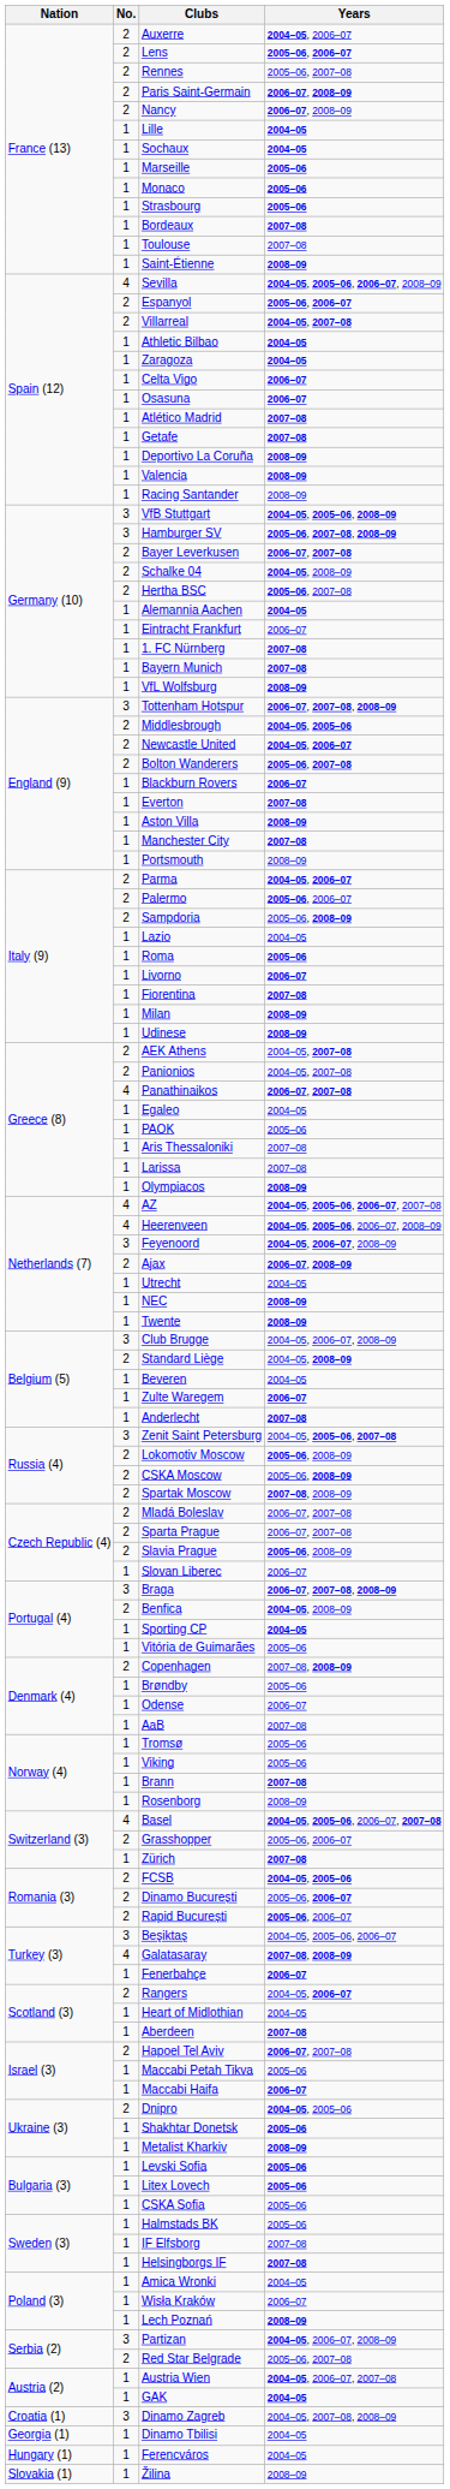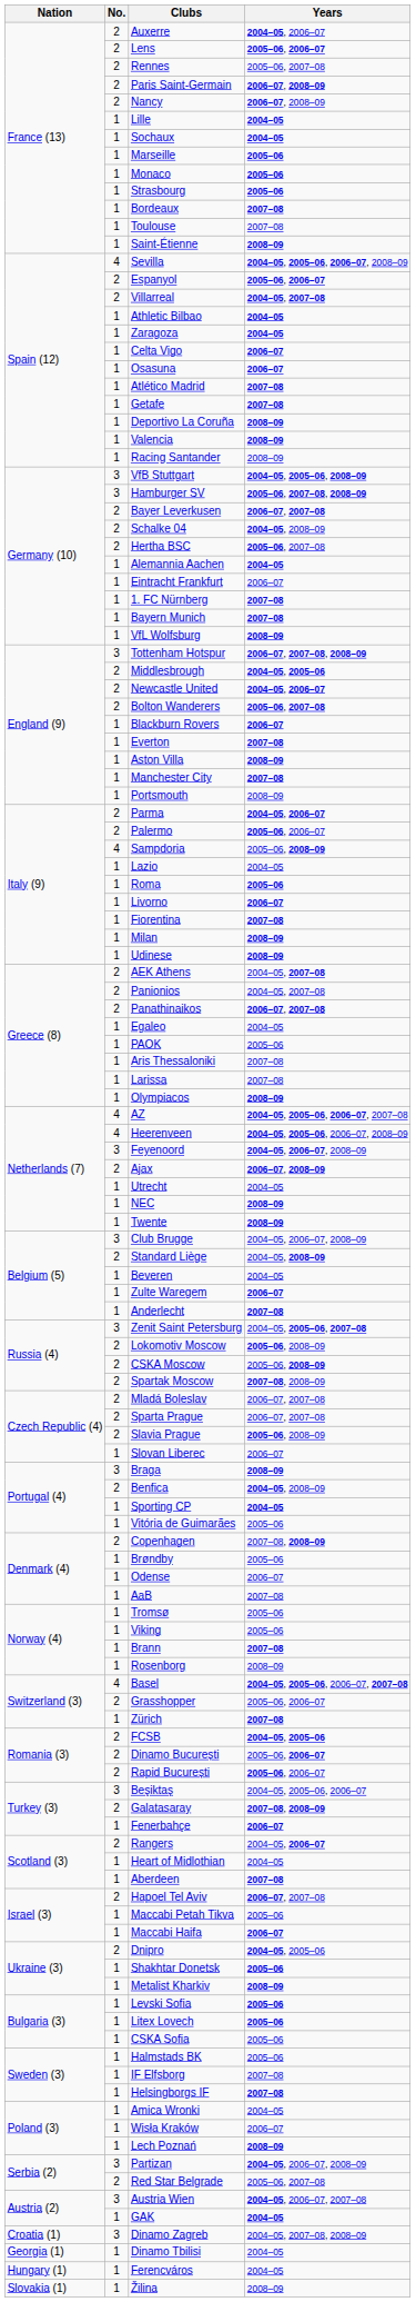 <table class="wikitable sortable">
 <tr>
 <th>Nation</th>
 <th>No.</th>
 <th>Clubs</th>
 <th>Years</th>
 </tr>
 <tr>
 <td rowspan="13"> <a href='#'>France</a> (13)</td>
 <td style="text-align: center;">2</td>
 <td><a href='#'>Auxerre</a></td>
 <td><small><strong><a href='#'>2004–05</a></strong>, <a href='#'>2006–07</a></small></td>
 </tr>
 <tr>
 <td style="text-align: center;">2</td>
 <td><a href='#'>Lens</a></td>
 <td><small><strong><a href='#'>2005–06</a></strong>, <strong><a href='#'>2006–07</a></strong></small></td>
 </tr>
 <tr>
 <td style="text-align: center;">2</td>
 <td><a href='#'>Rennes</a></td>
 <td><small><a href='#'>2005–06</a>, <a href='#'>2007–08</a></small></td>
 </tr>
 <tr>
 <td style="text-align: center;">2</td>
 <td><a href='#'>Paris Saint-Germain</a></td>
 <td><small><strong><a href='#'>2006–07</a></strong>, <strong><a href='#'>2008–09</a></strong></small></td>
 </tr>
 <tr>
 <td style="text-align: center;">2</td>
 <td><a href='#'>Nancy</a></td>
 <td><small><strong><a href='#'>2006–07</a></strong>, <a href='#'>2008–09</a></small></td>
 </tr>
 <tr>
 <td style="text-align: center;">1</td>
 <td><a href='#'>Lille</a></td>
 <td><small><strong><a href='#'>2004–05</a></strong></small></td>
 </tr>
 <tr>
 <td style="text-align: center;">1</td>
 <td><a href='#'>Sochaux</a></td>
 <td><small><strong><a href='#'>2004–05</a></strong></small></td>
 </tr>
 <tr>
 <td style="text-align: center;">1</td>
 <td><a href='#'>Marseille</a></td>
 <td><small><strong><a href='#'>2005–06</a></strong></small></td>
 </tr>
 <tr>
 <td style="text-align: center;">1</td>
 <td><a href='#'>Monaco</a></td>
 <td><small><strong><a href='#'>2005–06</a></strong></small></td>
 </tr>
 <tr>
 <td style="text-align: center;">1</td>
 <td><a href='#'>Strasbourg</a></td>
 <td><small><strong><a href='#'>2005–06</a></strong></small></td>
 </tr>
 <tr>
 <td style="text-align: center;">1</td>
 <td><a href='#'>Bordeaux</a></td>
 <td><small><strong><a href='#'>2007–08</a></strong></small></td>
 </tr>
 <tr>
 <td style="text-align: center;">1</td>
 <td><a href='#'>Toulouse</a></td>
 <td><small><a href='#'>2007–08</a></small></td>
 </tr>
 <tr>
 <td style="text-align: center;">1</td>
 <td><a href='#'>Saint-Étienne</a></td>
 <td><small><strong><a href='#'>2008–09</a></strong></small></td>
 </tr>
 <tr>
 <td rowspan="12"> <a href='#'>Spain</a> (12)</td>
 <td style="text-align: center;">4</td>
 <td><a href='#'>Sevilla</a></td>
 <td><small><strong><a href='#'>2004–05</a></strong>, <strong><a href='#'>2005–06</a></strong>, <strong><a href='#'>2006–07</a></strong>, <a href='#'>2008–09</a></small></td>
 </tr>
 <tr>
 <td style="text-align: center;">2</td>
 <td><a href='#'>Espanyol</a></td>
 <td><small><strong><a href='#'>2005–06</a></strong>, <strong><a href='#'>2006–07</a></strong></small></td>
 </tr>
 <tr>
 <td style="text-align: center;">2</td>
 <td><a href='#'>Villarreal</a></td>
 <td><small><strong><a href='#'>2004–05</a></strong>, <strong><a href='#'>2007–08</a></strong></small></td>
 </tr>
 <tr>
 <td style="text-align: center;">1</td>
 <td><a href='#'>Athletic Bilbao</a></td>
 <td><small><strong><a href='#'>2004–05</a></strong></small></td>
 </tr>
 <tr>
 <td style="text-align: center;">1</td>
 <td><a href='#'>Zaragoza</a></td>
 <td><small><strong><a href='#'>2004–05</a></strong></small></td>
 </tr>
 <tr>
 <td style="text-align: center;">1</td>
 <td><a href='#'>Celta Vigo</a></td>
 <td><small><strong><a href='#'>2006–07</a></strong></small></td>
 </tr>
 <tr>
 <td style="text-align: center;">1</td>
 <td><a href='#'>Osasuna</a></td>
 <td><small><strong><a href='#'>2006–07</a></strong></small></td>
 </tr>
 <tr>
 <td style="text-align: center;">1</td>
 <td><a href='#'>Atlético Madrid</a></td>
 <td><small><strong><a href='#'>2007–08</a></strong></small></td>
 </tr>
 <tr>
 <td style="text-align: center;">1</td>
 <td><a href='#'>Getafe</a></td>
 <td><small><strong><a href='#'>2007–08</a></strong></small></td>
 </tr>
 <tr>
 <td style="text-align: center;">1</td>
 <td><a href='#'>Deportivo La Coruña</a></td>
 <td><small><strong><a href='#'>2008–09</a></strong></small></td>
 </tr>
 <tr>
 <td style="text-align: center;">1</td>
 <td><a href='#'>Valencia</a></td>
 <td><small><strong><a href='#'>2008–09</a></strong></small></td>
 </tr>
 <tr>
 <td style="text-align: center;">1</td>
 <td><a href='#'>Racing Santander</a></td>
 <td><small><a href='#'>2008–09</a></small></td>
 </tr>
 <tr>
 <td rowspan="10"> <a href='#'>Germany</a> (10)</td>
 <td style="text-align: center;">3</td>
 <td><a href='#'>VfB Stuttgart</a></td>
 <td><small><strong><a href='#'>2004–05</a></strong>, <strong><a href='#'>2005–06</a></strong>, <strong><a href='#'>2008–09</a></strong></small></td>
 </tr>
 <tr>
 <td style="text-align: center;">3</td>
 <td><a href='#'>Hamburger SV</a></td>
 <td><small><strong><a href='#'>2005–06</a></strong>, <strong><a href='#'>2007–08</a></strong>, <strong><a href='#'>2008–09</a></strong></small></td>
 </tr>
 <tr>
 <td style="text-align: center;">2</td>
 <td><a href='#'>Bayer Leverkusen</a></td>
 <td><small><strong><a href='#'>2006–07</a></strong>, <strong><a href='#'>2007–08</a></strong></small></td>
 </tr>
 <tr>
 <td style="text-align: center;">2</td>
 <td><a href='#'>Schalke 04</a></td>
 <td><small><strong><a href='#'>2004–05</a></strong>, <a href='#'>2008–09</a></small></td>
 </tr>
 <tr>
 <td style="text-align: center;">2</td>
 <td><a href='#'>Hertha BSC</a></td>
 <td><small><strong><a href='#'>2005–06</a></strong>, <a href='#'>2007–08</a></small></td>
 </tr>
 <tr>
 <td style="text-align: center;">1</td>
 <td><a href='#'>Alemannia Aachen</a></td>
 <td><small><strong><a href='#'>2004–05</a></strong></small></td>
 </tr>
 <tr>
 <td style="text-align: center;">1</td>
 <td><a href='#'>Eintracht Frankfurt</a></td>
 <td><small><a href='#'>2006–07</a></small></td>
 </tr>
 <tr>
 <td style="text-align: center;">1</td>
 <td><a href='#'>1. FC Nürnberg</a></td>
 <td><small><strong><a href='#'>2007–08</a></strong></small></td>
 </tr>
 <tr>
 <td style="text-align: center;">1</td>
 <td><a href='#'>Bayern Munich</a></td>
 <td><small><strong><a href='#'>2007–08</a></strong></small></td>
 </tr>
 <tr>
 <td style="text-align: center;">1</td>
 <td><a href='#'>VfL Wolfsburg</a></td>
 <td><small><strong><a href='#'>2008–09</a></strong></small></td>
 </tr>
 <tr>
 <td rowspan="9"> <a href='#'>England</a> (9)</td>
 <td style="text-align: center;">3</td>
 <td><a href='#'>Tottenham Hotspur</a></td>
 <td><small><strong><a href='#'>2006–07</a></strong>, <strong><a href='#'>2007–08</a></strong>, <strong><a href='#'>2008–09</a></strong></small></td>
 </tr>
 <tr>
 <td style="text-align: center;">2</td>
 <td><a href='#'>Middlesbrough</a></td>
 <td><small><strong><a href='#'>2004–05</a></strong>, <strong><a href='#'>2005–06</a></strong></small></td>
 </tr>
 <tr>
 <td style="text-align: center;">2</td>
 <td><a href='#'>Newcastle United</a></td>
 <td><small><strong><a href='#'>2004–05</a></strong>, <strong><a href='#'>2006–07</a></strong></small></td>
 </tr>
 <tr>
 <td style="text-align: center;">2</td>
 <td><a href='#'>Bolton Wanderers</a></td>
 <td><small><strong><a href='#'>2005–06</a></strong>, <strong><a href='#'>2007–08</a></strong></small></td>
 </tr>
 <tr>
 <td style="text-align: center;">1</td>
 <td><a href='#'>Blackburn Rovers</a></td>
 <td><small><strong><a href='#'>2006–07</a></strong></small></td>
 </tr>
 <tr>
 <td style="text-align: center;">1</td>
 <td><a href='#'>Everton</a></td>
 <td><small><strong><a href='#'>2007–08</a></strong></small></td>
 </tr>
 <tr>
 <td style="text-align: center;">1</td>
 <td><a href='#'>Aston Villa</a></td>
 <td><small><strong><a href='#'>2008–09</a></strong></small></td>
 </tr>
 <tr>
 <td style="text-align: center;">1</td>
 <td><a href='#'>Manchester City</a></td>
 <td><small><strong><a href='#'>2007–08</a></strong></small></td>
 </tr>
 <tr>
 <td style="text-align: center;">1</td>
 <td><a href='#'>Portsmouth</a></td>
 <td><small><a href='#'>2008–09</a></small></td>
 </tr>
 <tr>
 <td rowspan="9"> <a href='#'>Italy</a> (9)</td>
 <td style="text-align: center;">2</td>
 <td><a href='#'>Parma</a></td>
 <td><small><strong><a href='#'>2004–05</a></strong>, <strong><a href='#'>2006–07</a></strong></small></td>
 </tr>
 <tr>
 <td style="text-align: center;">2</td>
 <td><a href='#'>Palermo</a></td>
 <td><small><strong><a href='#'>2005–06</a></strong>, <a href='#'>2006–07</a></small></td>
 </tr>
 <tr>
-<td style="text-align: center;">2</td>
+<td style="text-align: center;">4</td>
 <td><a href='#'>Sampdoria</a></td>
 <td><small><a href='#'>2005–06</a>, <strong><a href='#'>2008–09</a></strong></small></td>
 </tr>
 <tr>
 <td style="text-align: center;">1</td>
 <td><a href='#'>Lazio</a></td>
 <td><small><a href='#'>2004–05</a></small></td>
 </tr>
 <tr>
 <td style="text-align: center;">1</td>
 <td><a href='#'>Roma</a></td>
 <td><small><strong><a href='#'>2005–06</a></strong></small></td>
 </tr>
 <tr>
 <td style="text-align: center;">1</td>
 <td><a href='#'>Livorno</a></td>
 <td><small><strong><a href='#'>2006–07</a></strong></small></td>
 </tr>
 <tr>
 <td style="text-align: center;">1</td>
 <td><a href='#'>Fiorentina</a></td>
 <td><small><strong><a href='#'>2007–08</a></strong></small></td>
 </tr>
 <tr>
 <td style="text-align: center;">1</td>
 <td><a href='#'>Milan</a></td>
 <td><small><strong><a href='#'>2008–09</a></strong></small></td>
 </tr>
 <tr>
 <td style="text-align: center;">1</td>
 <td><a href='#'>Udinese</a></td>
 <td><small><strong><a href='#'>2008–09</a></strong></small></td>
 </tr>
 <tr>
 <td rowspan="8"> <a href='#'>Greece</a> (8)</td>
 <td style="text-align: center;">2</td>
 <td><a href='#'>AEK Athens</a></td>
 <td><small><a href='#'>2004–05</a>, <strong><a href='#'>2007–08</a></strong></small></td>
 </tr>
 <tr>
 <td style="text-align: center;">2</td>
 <td><a href='#'>Panionios</a></td>
 <td><small><a href='#'>2004–05</a>, <a href='#'>2007–08</a></small></td>
 </tr>
 <tr>
-<td style="text-align: center;">4</td>
+<td style="text-align: center;">2</td>
 <td><a href='#'>Panathinaikos</a></td>
 <td><small><strong><a href='#'>2006–07</a></strong>, <strong><a href='#'>2007–08</a></strong></small></td>
 </tr>
 <tr>
 <td style="text-align: center;">1</td>
 <td><a href='#'>Egaleo</a></td>
 <td><small><a href='#'>2004–05</a></small></td>
 </tr>
 <tr>
 <td style="text-align: center;">1</td>
 <td><a href='#'>PAOK</a></td>
 <td><small><a href='#'>2005–06</a></small></td>
 </tr>
 <tr>
 <td style="text-align: center;">1</td>
 <td><a href='#'>Aris Thessaloniki</a></td>
 <td><small><a href='#'>2007–08</a></small></td>
 </tr>
 <tr>
 <td style="text-align: center;">1</td>
 <td><a href='#'>Larissa</a></td>
 <td><small><a href='#'>2007–08</a></small></td>
 </tr>
 <tr>
 <td style="text-align: center;">1</td>
 <td><a href='#'>Olympiacos</a></td>
 <td><small><strong><a href='#'>2008–09</a></strong></small></td>
 </tr>
 <tr>
 <td rowspan="7"> <a href='#'>Netherlands</a> (7)</td>
 <td style="text-align: center;">4</td>
 <td><a href='#'>AZ</a></td>
 <td><small><strong><a href='#'>2004–05</a></strong>, <strong><a href='#'>2005–06</a></strong>, <strong><a href='#'>2006–07</a></strong>, <a href='#'>2007–08</a></small></td>
 </tr>
 <tr>
 <td style="text-align: center;">4</td>
 <td><a href='#'>Heerenveen</a></td>
 <td><small><strong><a href='#'>2004–05</a></strong>, <strong><a href='#'>2005–06</a></strong>, <a href='#'>2006–07</a>, <a href='#'>2008–09</a></small></td>
 </tr>
 <tr>
 <td style="text-align: center;">3</td>
 <td><a href='#'>Feyenoord</a></td>
 <td><small><strong><a href='#'>2004–05</a></strong>, <strong><a href='#'>2006–07</a></strong>, <a href='#'>2008–09</a></small></td>
 </tr>
 <tr>
 <td style="text-align: center;">2</td>
 <td><a href='#'>Ajax</a></td>
 <td><small><strong><a href='#'>2006–07</a></strong>, <strong><a href='#'>2008–09</a></strong></small></td>
 </tr>
 <tr>
 <td style="text-align: center;">1</td>
 <td><a href='#'>Utrecht</a></td>
 <td><small><a href='#'>2004–05</a></small></td>
 </tr>
 <tr>
 <td style="text-align: center;">1</td>
 <td><a href='#'>NEC</a></td>
 <td><small><strong><a href='#'>2008–09</a></strong></small></td>
 </tr>
 <tr>
 <td style="text-align: center;">1</td>
 <td><a href='#'>Twente</a></td>
 <td><small><strong><a href='#'>2008–09</a></strong></small></td>
 </tr>
 <tr>
 <td rowspan="5"> <a href='#'>Belgium</a> (5)</td>
 <td style="text-align: center;">3</td>
 <td><a href='#'>Club Brugge</a></td>
 <td><small><a href='#'>2004–05</a>, <a href='#'>2006–07</a>, <a href='#'>2008–09</a></small></td>
 </tr>
 <tr>
 <td style="text-align: center;">2</td>
 <td><a href='#'>Standard Liège</a></td>
 <td><small><a href='#'>2004–05</a>, <strong><a href='#'>2008–09</a></strong></small></td>
 </tr>
 <tr>
 <td style="text-align: center;">1</td>
 <td><a href='#'>Beveren</a></td>
 <td><small><a href='#'>2004–05</a></small></td>
 </tr>
 <tr>
 <td style="text-align: center;">1</td>
 <td><a href='#'>Zulte Waregem</a></td>
 <td><small><strong><a href='#'>2006–07</a></strong></small></td>
 </tr>
 <tr>
 <td style="text-align: center;">1</td>
 <td><a href='#'>Anderlecht</a></td>
 <td><small><strong><a href='#'>2007–08</a></strong></small></td>
 </tr>
 <tr>
 <td rowspan="4"> <a href='#'>Russia</a> (4)</td>
 <td style="text-align: center;">3</td>
 <td><a href='#'>Zenit Saint Petersburg</a></td>
 <td><small><a href='#'>2004–05</a>, <strong><a href='#'>2005–06</a></strong>, <strong><a href='#'>2007–08</a></strong></small></td>
 </tr>
 <tr>
 <td style="text-align: center;">2</td>
 <td><a href='#'>Lokomotiv Moscow</a></td>
 <td><small><strong><a href='#'>2005–06</a></strong>, <a href='#'>2008–09</a></small></td>
 </tr>
 <tr>
 <td style="text-align: center;">2</td>
 <td><a href='#'>CSKA Moscow</a></td>
 <td><small><a href='#'>2005–06</a>, <strong><a href='#'>2008–09</a></strong></small></td>
 </tr>
 <tr>
 <td style="text-align: center;">2</td>
 <td><a href='#'>Spartak Moscow</a></td>
 <td><small><strong><a href='#'>2007–08</a></strong>, <a href='#'>2008–09</a></small></td>
 </tr>
 <tr>
 <td rowspan="4"> <a href='#'>Czech Republic</a> (4)</td>
 <td style="text-align: center;">2</td>
 <td><a href='#'>Mladá Boleslav</a></td>
 <td><small><a href='#'>2006–07</a>, <a href='#'>2007–08</a></small></td>
 </tr>
 <tr>
 <td style="text-align: center;">2</td>
 <td><a href='#'>Sparta Prague</a></td>
 <td><small><a href='#'>2006–07</a>, <a href='#'>2007–08</a></small></td>
 </tr>
 <tr>
 <td style="text-align: center;">2</td>
 <td><a href='#'>Slavia Prague</a></td>
 <td><small><strong><a href='#'>2005–06</a></strong>, <a href='#'>2008–09</a></small></td>
 </tr>
 <tr>
 <td style="text-align: center;">1</td>
 <td><a href='#'>Slovan Liberec</a></td>
 <td><small><a href='#'>2006–07</a></small></td>
 </tr>
 <tr>
 <td rowspan="4"> <a href='#'>Portugal</a> (4)</td>
 <td style="text-align: center;">3</td>
 <td><a href='#'>Braga</a></td>
-<td><small><strong><a href='#'>2006–07</a></strong>, <strong><a href='#'>2007–08</a></strong>, <strong><a href='#'>2008–09</a></strong></small></td>
+<td><small><strong><a href='#'>2008–09</a></strong></small></td>
 </tr>
 <tr>
 <td style="text-align: center;">2</td>
 <td><a href='#'>Benfica</a></td>
 <td><small><strong><a href='#'>2004–05</a></strong>, <a href='#'>2008–09</a></small></td>
 </tr>
 <tr>
 <td style="text-align: center;">1</td>
 <td><a href='#'>Sporting CP</a></td>
 <td><small><strong><a href='#'>2004–05</a></strong></small></td>
 </tr>
 <tr>
 <td style="text-align: center;">1</td>
 <td><a href='#'>Vitória de Guimarães</a></td>
 <td><small><a href='#'>2005–06</a></small></td>
 </tr>
 <tr>
 <td rowspan="4"> <a href='#'>Denmark</a> (4)</td>
 <td style="text-align: center;">2</td>
 <td><a href='#'>Copenhagen</a></td>
 <td><small><a href='#'>2007–08</a>, <strong><a href='#'>2008–09</a></strong></small></td>
 </tr>
 <tr>
 <td style="text-align: center;">1</td>
 <td><a href='#'>Brøndby</a></td>
 <td><small><a href='#'>2005–06</a></small></td>
 </tr>
 <tr>
 <td style="text-align: center;">1</td>
 <td><a href='#'>Odense</a></td>
 <td><small><a href='#'>2006–07</a></small></td>
 </tr>
 <tr>
 <td style="text-align: center;">1</td>
 <td><a href='#'>AaB</a></td>
 <td><small><a href='#'>2007–08</a></small></td>
 </tr>
 <tr>
 <td rowspan="4"> <a href='#'>Norway</a> (4)</td>
 <td style="text-align: center;">1</td>
 <td><a href='#'>Tromsø</a></td>
 <td><small><a href='#'>2005–06</a></small></td>
 </tr>
 <tr>
 <td style="text-align: center;">1</td>
 <td><a href='#'>Viking</a></td>
 <td><small><a href='#'>2005–06</a></small></td>
 </tr>
 <tr>
 <td style="text-align: center;">1</td>
 <td><a href='#'>Brann</a></td>
 <td><small><strong><a href='#'>2007–08</a></strong></small></td>
 </tr>
 <tr>
 <td style="text-align: center;">1</td>
 <td><a href='#'>Rosenborg</a></td>
 <td><small><a href='#'>2008–09</a></small></td>
 </tr>
 <tr>
 <td rowspan="3"> <a href='#'>Switzerland</a> (3)</td>
 <td style="text-align: center;">4</td>
 <td><a href='#'>Basel</a></td>
 <td><small><strong><a href='#'>2004–05</a></strong>, <strong><a href='#'>2005–06</a></strong>, <a href='#'>2006–07</a>, <strong><a href='#'>2007–08</a></strong></small></td>
 </tr>
 <tr>
 <td style="text-align: center;">2</td>
 <td><a href='#'>Grasshopper</a></td>
 <td><small><a href='#'>2005–06</a>, <a href='#'>2006–07</a></small></td>
 </tr>
 <tr>
 <td style="text-align: center;">1</td>
 <td><a href='#'>Zürich</a></td>
 <td><small><strong><a href='#'>2007–08</a></strong></small></td>
 </tr>
 <tr>
 <td rowspan="3"> <a href='#'>Romania</a> (3)</td>
 <td style="text-align: center;">2</td>
 <td><a href='#'>FCSB</a></td>
 <td><small><strong><a href='#'>2004–05</a></strong>, <strong><a href='#'>2005–06</a></strong></small></td>
 </tr>
 <tr>
 <td style="text-align: center;">2</td>
 <td><a href='#'>Dinamo București</a></td>
 <td><small><a href='#'>2005–06</a>, <strong><a href='#'>2006–07</a></strong></small></td>
 </tr>
 <tr>
 <td style="text-align: center;">2</td>
 <td><a href='#'>Rapid București</a></td>
 <td><small><strong><a href='#'>2005–06</a></strong>, <a href='#'>2006–07</a></small></td>
 </tr>
 <tr>
 <td rowspan="3"> <a href='#'>Turkey</a> (3)</td>
 <td style="text-align: center;">3</td>
 <td><a href='#'>Beşiktaş</a></td>
 <td><small><a href='#'>2004–05</a>, <a href='#'>2005–06</a>, <a href='#'>2006–07</a></small></td>
 </tr>
 <tr>
-<td style="text-align: center;">4</td>
+<td style="text-align: center;">2</td>
 <td><a href='#'>Galatasaray</a></td>
 <td><small><strong><a href='#'>2007–08</a></strong>, <strong><a href='#'>2008–09</a></strong></small></td>
 </tr>
 <tr>
 <td style="text-align: center;">1</td>
 <td><a href='#'>Fenerbahçe</a></td>
 <td><small><strong><a href='#'>2006–07</a></strong></small></td>
 </tr>
 <tr>
 <td rowspan="3"> <a href='#'>Scotland</a> (3)</td>
 <td style="text-align: center;">2</td>
 <td><a href='#'>Rangers</a></td>
 <td><small><a href='#'>2004–05</a>, <strong><a href='#'>2006–07</a></strong></small></td>
 </tr>
 <tr>
 <td style="text-align: center;">1</td>
 <td><a href='#'>Heart of Midlothian</a></td>
 <td><small><a href='#'>2004–05</a></small></td>
 </tr>
 <tr>
 <td style="text-align: center;">1</td>
 <td><a href='#'>Aberdeen</a></td>
 <td><small><strong><a href='#'>2007–08</a></strong></small></td>
 </tr>
 <tr>
 <td rowspan="3"> <a href='#'>Israel</a> (3)</td>
 <td style="text-align: center;">2</td>
 <td><a href='#'>Hapoel Tel Aviv</a></td>
 <td><small><strong><a href='#'>2006–07</a></strong>, <a href='#'>2007–08</a></small></td>
 </tr>
 <tr>
 <td style="text-align: center;">1</td>
 <td><a href='#'>Maccabi Petah Tikva</a></td>
 <td><small><a href='#'>2005–06</a></small></td>
 </tr>
 <tr>
 <td style="text-align: center;">1</td>
 <td><a href='#'>Maccabi Haifa</a></td>
 <td><small><strong><a href='#'>2006–07</a></strong></small></td>
 </tr>
 <tr>
 <td rowspan="3"> <a href='#'>Ukraine</a> (3)</td>
 <td style="text-align: center;">2</td>
 <td><a href='#'>Dnipro</a></td>
 <td><small><strong><a href='#'>2004–05</a></strong>, <a href='#'>2005–06</a></small></td>
 </tr>
 <tr>
 <td style="text-align: center;">1</td>
 <td><a href='#'>Shakhtar Donetsk</a></td>
 <td><small><strong><a href='#'>2005–06</a></strong></small></td>
 </tr>
 <tr>
 <td style="text-align: center;">1</td>
 <td><a href='#'>Metalist Kharkiv</a></td>
 <td><small><strong><a href='#'>2008–09</a></strong></small></td>
 </tr>
 <tr>
 <td rowspan="3"> <a href='#'>Bulgaria</a> (3)</td>
 <td style="text-align: center;">1</td>
 <td><a href='#'>Levski Sofia</a></td>
 <td><small><strong><a href='#'>2005–06</a></strong></small></td>
 </tr>
 <tr>
 <td style="text-align: center;">1</td>
 <td><a href='#'>Litex Lovech</a></td>
 <td><small><strong><a href='#'>2005–06</a></strong></small></td>
 </tr>
 <tr>
 <td style="text-align: center;">1</td>
 <td><a href='#'>CSKA Sofia</a></td>
 <td><small><a href='#'>2005–06</a></small></td>
 </tr>
 <tr>
 <td rowspan="3"> <a href='#'>Sweden</a> (3)</td>
 <td style="text-align: center;">1</td>
 <td><a href='#'>Halmstads BK</a></td>
 <td><small><a href='#'>2005–06</a></small></td>
 </tr>
 <tr>
 <td style="text-align: center;">1</td>
 <td><a href='#'>IF Elfsborg</a></td>
 <td><small><a href='#'>2007–08</a></small></td>
 </tr>
 <tr>
 <td style="text-align: center;">1</td>
 <td><a href='#'>Helsingborgs IF</a></td>
 <td><small><strong><a href='#'>2007–08</a></strong></small></td>
 </tr>
 <tr>
 <td rowspan="3"> <a href='#'>Poland</a> (3)</td>
 <td style="text-align: center;">1</td>
 <td><a href='#'>Amica Wronki</a></td>
 <td><small><a href='#'>2004–05</a></small></td>
 </tr>
 <tr>
 <td style="text-align: center;">1</td>
 <td><a href='#'>Wisła Kraków</a></td>
 <td><small><a href='#'>2006–07</a></small></td>
 </tr>
 <tr>
 <td style="text-align: center;">1</td>
 <td><a href='#'>Lech Poznań</a></td>
 <td><small><strong><a href='#'>2008–09</a></strong></small></td>
 </tr>
 <tr>
 <td rowspan="2"> <a href='#'>Serbia</a> (2)</td>
 <td style="text-align: center;">3</td>
 <td><a href='#'>Partizan</a></td>
 <td><small><strong><a href='#'>2004–05</a></strong>, <a href='#'>2006–07</a>, <a href='#'>2008–09</a></small></td>
 </tr>
 <tr>
 <td style="text-align: center;">2</td>
 <td><a href='#'>Red Star Belgrade</a></td>
 <td><small><a href='#'>2005–06</a>, <a href='#'>2007–08</a></small></td>
 </tr>
 <tr>
 <td rowspan="2"> <a href='#'>Austria</a> (2)</td>
-<td style="text-align: center;">1</td>
+<td style="text-align: center;">3</td>
 <td><a href='#'>Austria Wien</a></td>
 <td><small><strong><a href='#'>2004–05</a></strong>, <a href='#'>2006–07</a>, <a href='#'>2007–08</a></small></td>
 </tr>
 <tr>
 <td style="text-align: center;">1</td>
 <td><a href='#'>GAK</a></td>
 <td><small><strong><a href='#'>2004–05</a></strong></small></td>
 </tr>
 <tr>
 <td> <a href='#'>Croatia</a> (1)</td>
 <td style="text-align: center;">3</td>
 <td><a href='#'>Dinamo Zagreb</a></td>
 <td><small><a href='#'>2004–05</a>, <a href='#'>2007–08</a>, <a href='#'>2008–09</a></small></td>
 </tr>
 <tr>
 <td> <a href='#'>Georgia</a> (1)</td>
 <td style="text-align: center;">1</td>
 <td><a href='#'>Dinamo Tbilisi</a></td>
 <td><small><a href='#'>2004–05</a></small></td>
 </tr>
 <tr>
 <td> <a href='#'>Hungary</a> (1)</td>
 <td style="text-align: center;">1</td>
 <td><a href='#'>Ferencváros</a></td>
 <td><small><a href='#'>2004–05</a></small></td>
 </tr>
 <tr>
 <td> <a href='#'>Slovakia</a> (1)</td>
 <td style="text-align: center;">1</td>
 <td><a href='#'>Žilina</a></td>
 <td><small><a href='#'>2008–09</a></small></td>
 </tr>
 </table>
